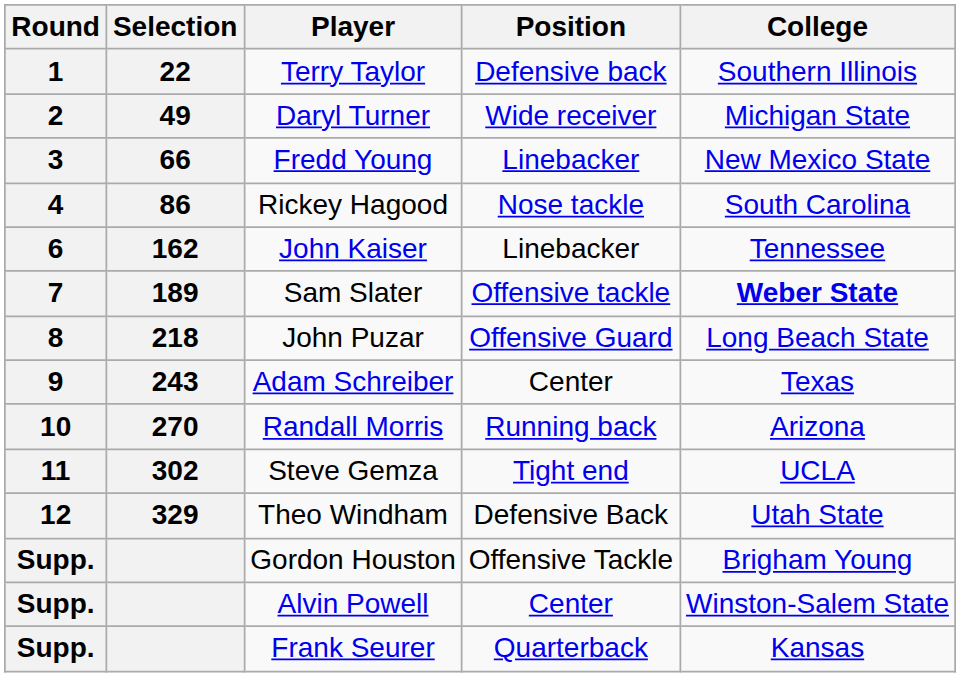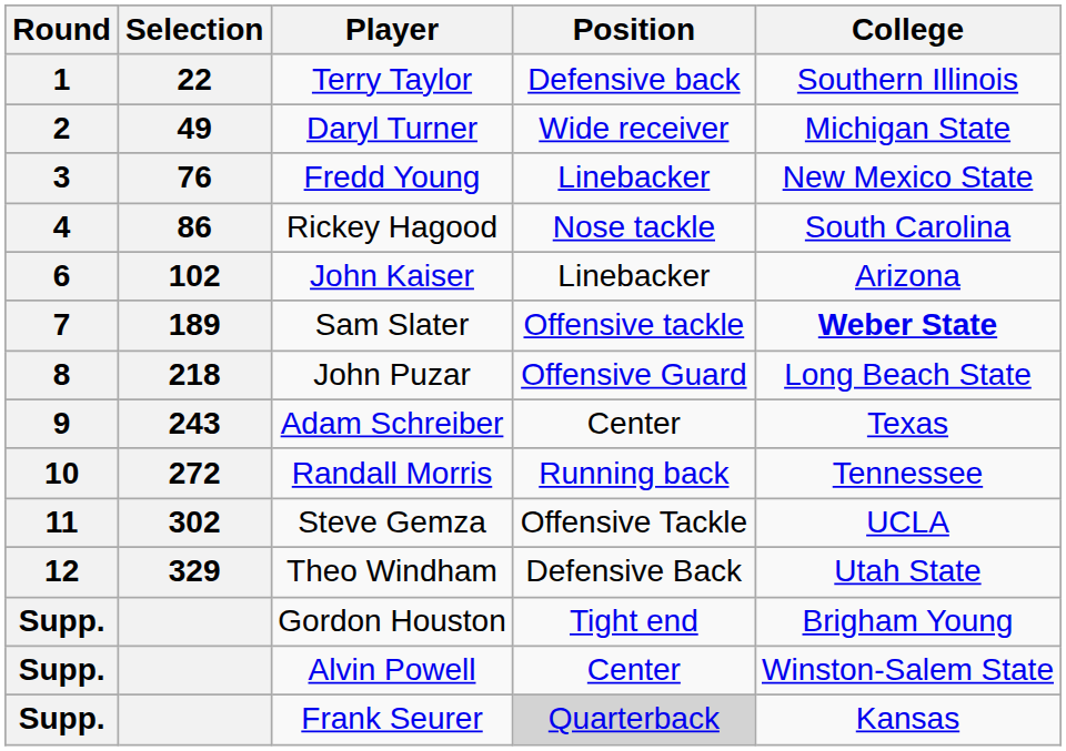 <table class="wikitable" style="text-align:center">
 <tr>
 <th>Round</th>
 <th>Selection</th>
 <th>Player</th>
 <th>Position</th>
 <th>College</th>
 </tr>
 <tr>
 <th>1</th>
 <th>22</th>
 <td><a href='#'>Terry Taylor</a></td>
 <td><a href='#'>Defensive back</a></td>
 <td><a href='#'>Southern Illinois</a></td>
 </tr>
 <tr>
 <th>2</th>
 <th>49</th>
 <td><a href='#'>Daryl Turner</a></td>
 <td><a href='#'>Wide receiver</a></td>
 <td><a href='#'>Michigan State</a></td>
 </tr>
 <tr>
 <th>3</th>
-<th>66</th>
+<th>76</th>
 <td><a href='#'>Fredd Young</a></td>
 <td><a href='#'>Linebacker</a></td>
 <td><a href='#'>New Mexico State</a></td>
 </tr>
 <tr>
 <th>4</th>
 <th>86</th>
 <td>Rickey Hagood</td>
 <td><a href='#'>Nose tackle</a></td>
 <td><a href='#'>South Carolina</a></td>
 </tr>
 <tr>
 <th>6</th>
-<th>162</th>
+<th>102</th>
 <td><a href='#'>John Kaiser</a></td>
 <td>Linebacker</td>
-<td><a href='#'>Tennessee</a></td>
+<td><a href='#'>Arizona</a></td>
 </tr>
 <tr>
 <th>7</th>
 <th>189</th>
 <td>Sam Slater</td>
 <td><a href='#'>Offensive tackle</a></td>
 <td><strong><a href='#'>Weber State</a></strong></td>
 </tr>
 <tr>
 <th>8</th>
 <th>218</th>
 <td>John Puzar</td>
 <td><a href='#'>Offensive Guard</a></td>
 <td><a href='#'>Long Beach State</a></td>
 </tr>
 <tr>
 <th>9</th>
 <th>243</th>
 <td><a href='#'>Adam Schreiber</a></td>
 <td>Center</td>
 <td><a href='#'>Texas</a></td>
 </tr>
 <tr>
 <th>10</th>
-<th>270</th>
+<th>272</th>
 <td><a href='#'>Randall Morris</a></td>
 <td><a href='#'>Running back</a></td>
-<td><a href='#'>Arizona</a></td>
+<td><a href='#'>Tennessee</a></td>
 </tr>
 <tr>
 <th>11</th>
 <th>302</th>
 <td>Steve Gemza</td>
-<td><a href='#'>Tight end</a></td>
+<td>Offensive Tackle</td>
 <td><a href='#'>UCLA</a></td>
 </tr>
 <tr>
 <th>12</th>
 <th>329</th>
 <td>Theo Windham</td>
 <td>Defensive Back</td>
 <td><a href='#'>Utah State</a></td>
 </tr>
 <tr>
 <th>Supp.</th>
 <th></th>
 <td>Gordon Houston</td>
-<td>Offensive Tackle</td>
+<td><a href='#'>Tight end</a></td>
 <td><a href='#'>Brigham Young</a></td>
 </tr>
 <tr>
 <th>Supp.</th>
 <th></th>
 <td><a href='#'>Alvin Powell</a></td>
 <td><a href='#'>Center</a></td>
 <td><a href='#'>Winston-Salem State</a></td>
 </tr>
 <tr>
 <th>Supp.</th>
 <th></th>
 <td><a href='#'>Frank Seurer</a></td>
-<td><a href='#'>Quarterback</a></td>
+<td style="background: lightgrey;"><a href='#'>Quarterback</a></td>
 <td><a href='#'>Kansas</a></td>
 </tr>
 </table>
